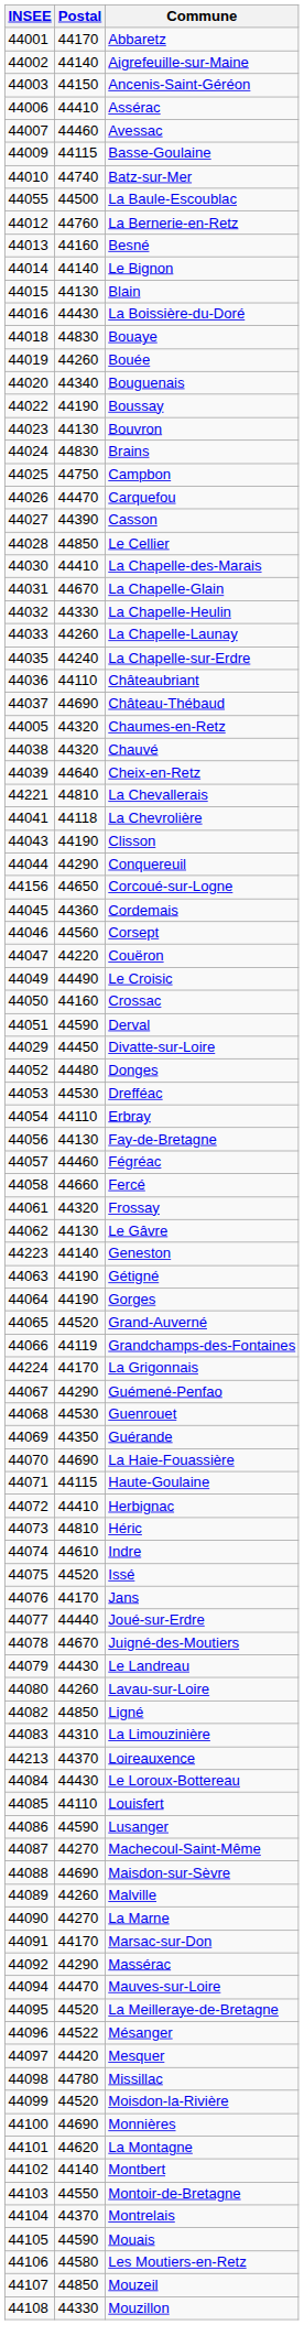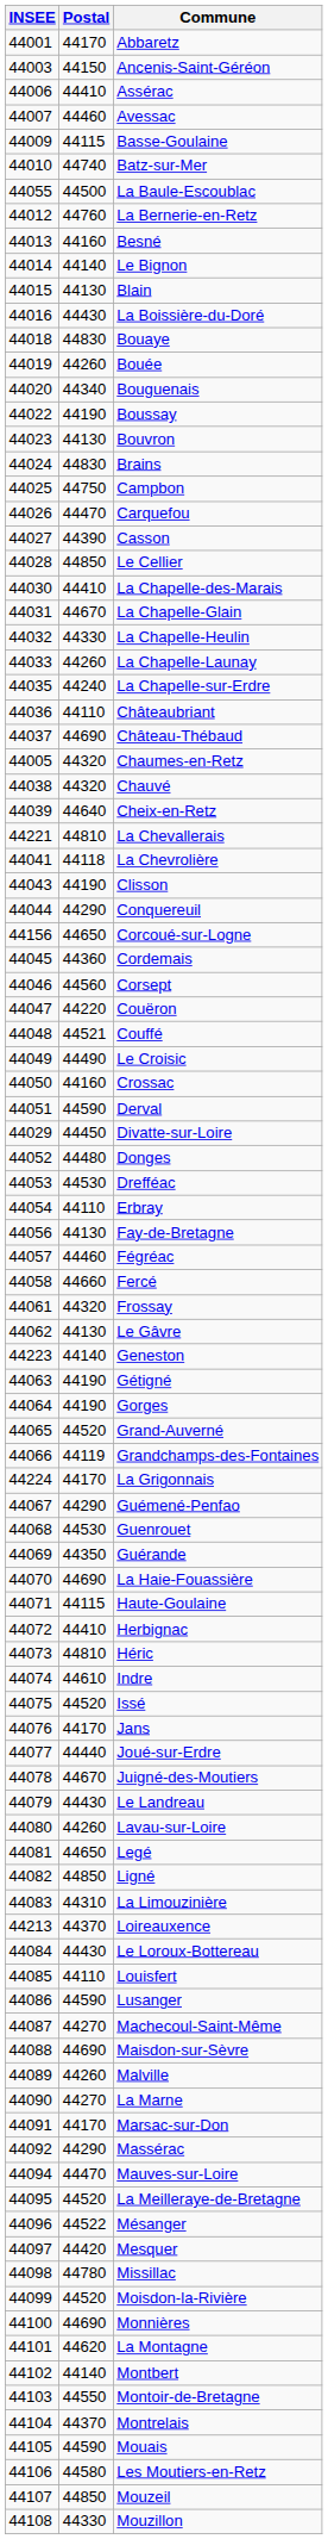 <table class="wikitable sortable">
 <tr>
 <th><a href='#'>INSEE</a></th>
 <th><a href='#'>Postal</a></th>
 <th>Commune</th>
 </tr>
 <tr>
 <td>44001</td>
 <td>44170</td>
 <td><a href='#'>Abbaretz</a></td>
-</tr>
-<tr>
-<td>44002</td>
-<td>44140</td>
-<td><a href='#'>Aigrefeuille-sur-Maine</a></td>
 </tr>
 <tr>
 <td>44003</td>
 <td>44150</td>
 <td><a href='#'>Ancenis-Saint-Géréon</a></td>
 </tr>
 <tr>
 <td>44006</td>
 <td>44410</td>
 <td><a href='#'>Assérac</a></td>
 </tr>
 <tr>
 <td>44007</td>
 <td>44460</td>
 <td><a href='#'>Avessac</a></td>
 </tr>
 <tr>
 <td>44009</td>
 <td>44115</td>
 <td><a href='#'>Basse-Goulaine</a></td>
 </tr>
 <tr>
 <td>44010</td>
 <td>44740</td>
 <td><a href='#'>Batz-sur-Mer</a></td>
 </tr>
 <tr>
 <td>44055</td>
 <td>44500</td>
 <td><a href='#'>La Baule-Escoublac</a></td>
 </tr>
 <tr>
 <td>44012</td>
 <td>44760</td>
 <td><a href='#'>La Bernerie-en-Retz</a></td>
 </tr>
 <tr>
 <td>44013</td>
 <td>44160</td>
 <td><a href='#'>Besné</a></td>
 </tr>
 <tr>
 <td>44014</td>
 <td>44140</td>
 <td><a href='#'>Le Bignon</a></td>
 </tr>
 <tr>
 <td>44015</td>
 <td>44130</td>
 <td><a href='#'>Blain</a></td>
 </tr>
 <tr>
 <td>44016</td>
 <td>44430</td>
 <td><a href='#'>La Boissière-du-Doré</a></td>
 </tr>
 <tr>
 <td>44018</td>
 <td>44830</td>
 <td><a href='#'>Bouaye</a></td>
 </tr>
 <tr>
 <td>44019</td>
 <td>44260</td>
 <td><a href='#'>Bouée</a></td>
 </tr>
 <tr>
 <td>44020</td>
 <td>44340</td>
 <td><a href='#'>Bouguenais</a></td>
 </tr>
 <tr>
 <td>44022</td>
 <td>44190</td>
 <td><a href='#'>Boussay</a></td>
 </tr>
 <tr>
 <td>44023</td>
 <td>44130</td>
 <td><a href='#'>Bouvron</a></td>
 </tr>
 <tr>
 <td>44024</td>
 <td>44830</td>
 <td><a href='#'>Brains</a></td>
 </tr>
 <tr>
 <td>44025</td>
 <td>44750</td>
 <td><a href='#'>Campbon</a></td>
 </tr>
 <tr>
 <td>44026</td>
 <td>44470</td>
 <td><a href='#'>Carquefou</a></td>
 </tr>
 <tr>
 <td>44027</td>
 <td>44390</td>
 <td><a href='#'>Casson</a></td>
 </tr>
 <tr>
 <td>44028</td>
 <td>44850</td>
 <td><a href='#'>Le Cellier</a></td>
 </tr>
 <tr>
 <td>44030</td>
 <td>44410</td>
 <td><a href='#'>La Chapelle-des-Marais</a></td>
 </tr>
 <tr>
 <td>44031</td>
 <td>44670</td>
 <td><a href='#'>La Chapelle-Glain</a></td>
 </tr>
 <tr>
 <td>44032</td>
 <td>44330</td>
 <td><a href='#'>La Chapelle-Heulin</a></td>
 </tr>
 <tr>
 <td>44033</td>
 <td>44260</td>
 <td><a href='#'>La Chapelle-Launay</a></td>
 </tr>
 <tr>
 <td>44035</td>
 <td>44240</td>
 <td><a href='#'>La Chapelle-sur-Erdre</a></td>
 </tr>
 <tr>
 <td>44036</td>
 <td>44110</td>
 <td><a href='#'>Châteaubriant</a></td>
 </tr>
 <tr>
 <td>44037</td>
 <td>44690</td>
 <td><a href='#'>Château-Thébaud</a></td>
 </tr>
 <tr>
 <td>44005</td>
 <td>44320</td>
 <td><a href='#'>Chaumes-en-Retz</a></td>
 </tr>
 <tr>
 <td>44038</td>
 <td>44320</td>
 <td><a href='#'>Chauvé</a></td>
 </tr>
 <tr>
 <td>44039</td>
 <td>44640</td>
 <td><a href='#'>Cheix-en-Retz</a></td>
 </tr>
 <tr>
 <td>44221</td>
 <td>44810</td>
 <td><a href='#'>La Chevallerais</a></td>
 </tr>
 <tr>
 <td>44041</td>
 <td>44118</td>
 <td><a href='#'>La Chevrolière</a></td>
 </tr>
 <tr>
 <td>44043</td>
 <td>44190</td>
 <td><a href='#'>Clisson</a></td>
 </tr>
 <tr>
 <td>44044</td>
 <td>44290</td>
 <td><a href='#'>Conquereuil</a></td>
 </tr>
 <tr>
 <td>44156</td>
 <td>44650</td>
 <td><a href='#'>Corcoué-sur-Logne</a></td>
 </tr>
 <tr>
 <td>44045</td>
 <td>44360</td>
 <td><a href='#'>Cordemais</a></td>
 </tr>
 <tr>
 <td>44046</td>
 <td>44560</td>
 <td><a href='#'>Corsept</a></td>
 </tr>
 <tr>
 <td>44047</td>
 <td>44220</td>
 <td><a href='#'>Couëron</a></td>
 </tr>
 <tr>
+<td>44048</td>
+<td>44521</td>
+<td><a href='#'>Couffé</a></td>
+</tr>
+<tr>
 <td>44049</td>
 <td>44490</td>
 <td><a href='#'>Le Croisic</a></td>
 </tr>
 <tr>
 <td>44050</td>
 <td>44160</td>
 <td><a href='#'>Crossac</a></td>
 </tr>
 <tr>
 <td>44051</td>
 <td>44590</td>
 <td><a href='#'>Derval</a></td>
 </tr>
 <tr>
 <td>44029</td>
 <td>44450</td>
 <td><a href='#'>Divatte-sur-Loire</a></td>
 </tr>
 <tr>
 <td>44052</td>
 <td>44480</td>
 <td><a href='#'>Donges</a></td>
 </tr>
 <tr>
 <td>44053</td>
 <td>44530</td>
 <td><a href='#'>Drefféac</a></td>
 </tr>
 <tr>
 <td>44054</td>
 <td>44110</td>
 <td><a href='#'>Erbray</a></td>
 </tr>
 <tr>
 <td>44056</td>
 <td>44130</td>
 <td><a href='#'>Fay-de-Bretagne</a></td>
 </tr>
 <tr>
 <td>44057</td>
 <td>44460</td>
 <td><a href='#'>Fégréac</a></td>
 </tr>
 <tr>
 <td>44058</td>
 <td>44660</td>
 <td><a href='#'>Fercé</a></td>
 </tr>
 <tr>
 <td>44061</td>
 <td>44320</td>
 <td><a href='#'>Frossay</a></td>
 </tr>
 <tr>
 <td>44062</td>
 <td>44130</td>
 <td><a href='#'>Le Gâvre</a></td>
 </tr>
 <tr>
 <td>44223</td>
 <td>44140</td>
 <td><a href='#'>Geneston</a></td>
 </tr>
 <tr>
 <td>44063</td>
 <td>44190</td>
 <td><a href='#'>Gétigné</a></td>
 </tr>
 <tr>
 <td>44064</td>
 <td>44190</td>
 <td><a href='#'>Gorges</a></td>
 </tr>
 <tr>
 <td>44065</td>
 <td>44520</td>
 <td><a href='#'>Grand-Auverné</a></td>
 </tr>
 <tr>
 <td>44066</td>
 <td>44119</td>
 <td><a href='#'>Grandchamps-des-Fontaines</a></td>
 </tr>
 <tr>
 <td>44224</td>
 <td>44170</td>
 <td><a href='#'>La Grigonnais</a></td>
 </tr>
 <tr>
 <td>44067</td>
 <td>44290</td>
 <td><a href='#'>Guémené-Penfao</a></td>
 </tr>
 <tr>
 <td>44068</td>
 <td>44530</td>
 <td><a href='#'>Guenrouet</a></td>
 </tr>
 <tr>
 <td>44069</td>
 <td>44350</td>
 <td><a href='#'>Guérande</a></td>
 </tr>
 <tr>
 <td>44070</td>
 <td>44690</td>
 <td><a href='#'>La Haie-Fouassière</a></td>
 </tr>
 <tr>
 <td>44071</td>
 <td>44115</td>
 <td><a href='#'>Haute-Goulaine</a></td>
 </tr>
 <tr>
 <td>44072</td>
 <td>44410</td>
 <td><a href='#'>Herbignac</a></td>
 </tr>
 <tr>
 <td>44073</td>
 <td>44810</td>
 <td><a href='#'>Héric</a></td>
 </tr>
 <tr>
 <td>44074</td>
 <td>44610</td>
 <td><a href='#'>Indre</a></td>
 </tr>
 <tr>
 <td>44075</td>
 <td>44520</td>
 <td><a href='#'>Issé</a></td>
 </tr>
 <tr>
 <td>44076</td>
 <td>44170</td>
 <td><a href='#'>Jans</a></td>
 </tr>
 <tr>
 <td>44077</td>
 <td>44440</td>
 <td><a href='#'>Joué-sur-Erdre</a></td>
 </tr>
 <tr>
 <td>44078</td>
 <td>44670</td>
 <td><a href='#'>Juigné-des-Moutiers</a></td>
 </tr>
 <tr>
 <td>44079</td>
 <td>44430</td>
 <td><a href='#'>Le Landreau</a></td>
 </tr>
 <tr>
 <td>44080</td>
 <td>44260</td>
 <td><a href='#'>Lavau-sur-Loire</a></td>
 </tr>
 <tr>
+<td>44081</td>
+<td>44650</td>
+<td><a href='#'>Legé</a></td>
+</tr>
+<tr>
 <td>44082</td>
 <td>44850</td>
 <td><a href='#'>Ligné</a></td>
 </tr>
 <tr>
 <td>44083</td>
 <td>44310</td>
 <td><a href='#'>La Limouzinière</a></td>
 </tr>
 <tr>
 <td>44213</td>
 <td>44370</td>
 <td><a href='#'>Loireauxence</a></td>
 </tr>
 <tr>
 <td>44084</td>
 <td>44430</td>
 <td><a href='#'>Le Loroux-Bottereau</a></td>
 </tr>
 <tr>
 <td>44085</td>
 <td>44110</td>
 <td><a href='#'>Louisfert</a></td>
 </tr>
 <tr>
 <td>44086</td>
 <td>44590</td>
 <td><a href='#'>Lusanger</a></td>
 </tr>
 <tr>
 <td>44087</td>
 <td>44270</td>
 <td><a href='#'>Machecoul-Saint-Même</a></td>
 </tr>
 <tr>
 <td>44088</td>
 <td>44690</td>
 <td><a href='#'>Maisdon-sur-Sèvre</a></td>
 </tr>
 <tr>
 <td>44089</td>
 <td>44260</td>
 <td><a href='#'>Malville</a></td>
 </tr>
 <tr>
 <td>44090</td>
 <td>44270</td>
 <td><a href='#'>La Marne</a></td>
 </tr>
 <tr>
 <td>44091</td>
 <td>44170</td>
 <td><a href='#'>Marsac-sur-Don</a></td>
 </tr>
 <tr>
 <td>44092</td>
 <td>44290</td>
 <td><a href='#'>Massérac</a></td>
 </tr>
 <tr>
 <td>44094</td>
 <td>44470</td>
 <td><a href='#'>Mauves-sur-Loire</a></td>
 </tr>
 <tr>
 <td>44095</td>
 <td>44520</td>
 <td><a href='#'>La Meilleraye-de-Bretagne</a></td>
 </tr>
 <tr>
 <td>44096</td>
 <td>44522</td>
 <td><a href='#'>Mésanger</a></td>
 </tr>
 <tr>
 <td>44097</td>
 <td>44420</td>
 <td><a href='#'>Mesquer</a></td>
 </tr>
 <tr>
 <td>44098</td>
 <td>44780</td>
 <td><a href='#'>Missillac</a></td>
 </tr>
 <tr>
 <td>44099</td>
 <td>44520</td>
 <td><a href='#'>Moisdon-la-Rivière</a></td>
 </tr>
 <tr>
 <td>44100</td>
 <td>44690</td>
 <td><a href='#'>Monnières</a></td>
 </tr>
 <tr>
 <td>44101</td>
 <td>44620</td>
 <td><a href='#'>La Montagne</a></td>
 </tr>
 <tr>
 <td>44102</td>
 <td>44140</td>
 <td><a href='#'>Montbert</a></td>
 </tr>
 <tr>
 <td>44103</td>
 <td>44550</td>
 <td><a href='#'>Montoir-de-Bretagne</a></td>
 </tr>
 <tr>
 <td>44104</td>
 <td>44370</td>
 <td><a href='#'>Montrelais</a></td>
 </tr>
 <tr>
 <td>44105</td>
 <td>44590</td>
 <td><a href='#'>Mouais</a></td>
 </tr>
 <tr>
 <td>44106</td>
 <td>44580</td>
 <td><a href='#'>Les Moutiers-en-Retz</a></td>
 </tr>
 <tr>
 <td>44107</td>
 <td>44850</td>
 <td><a href='#'>Mouzeil</a></td>
 </tr>
 <tr>
 <td>44108</td>
 <td>44330</td>
 <td><a href='#'>Mouzillon</a></td>
 </tr>
 </table>
